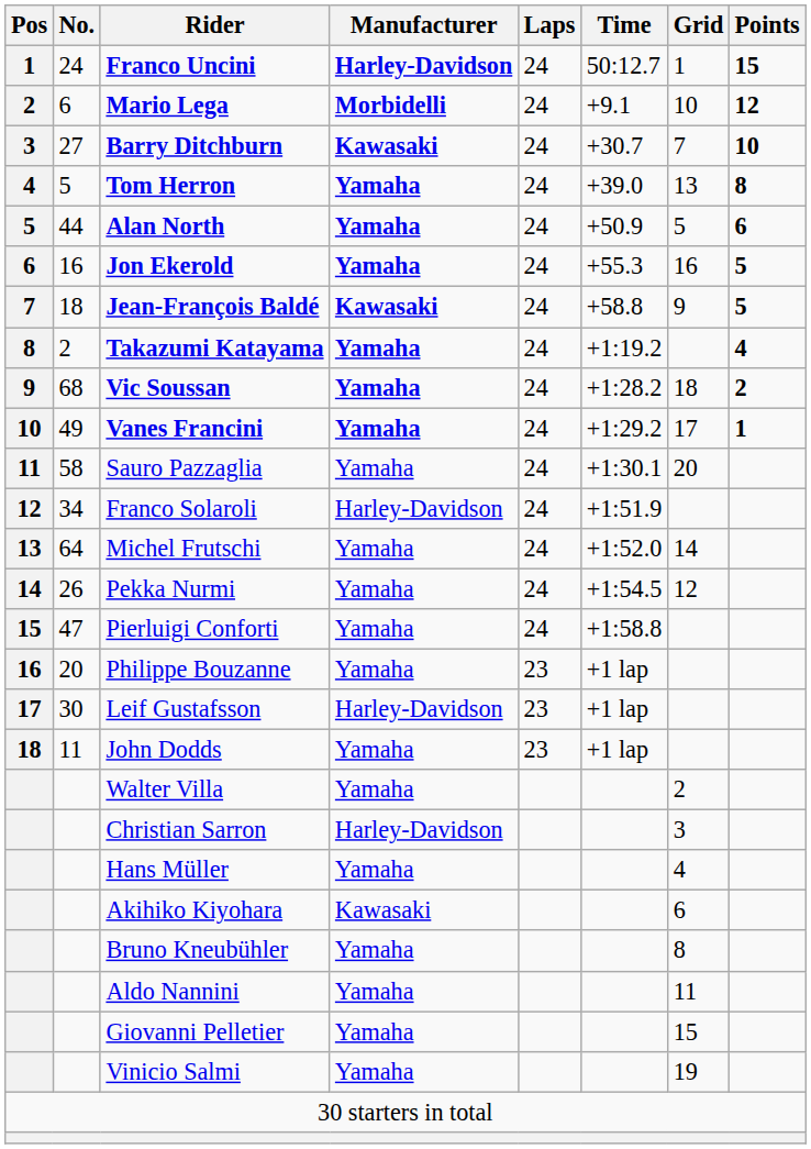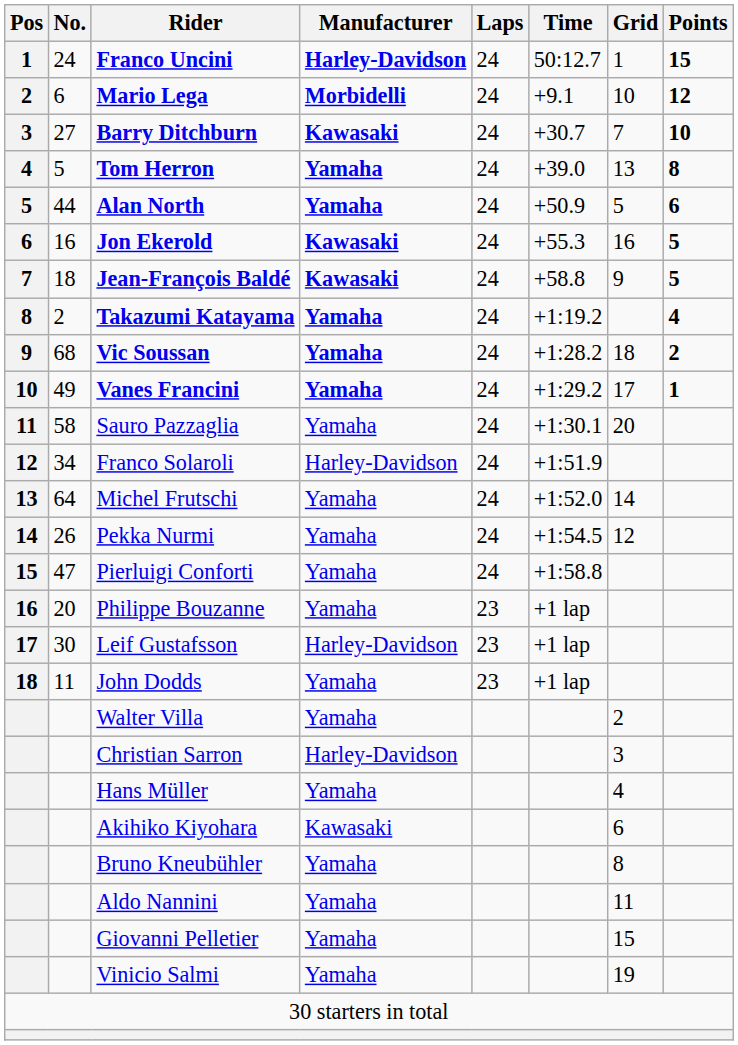 <table class="wikitable" style="font-size: 95%;">
 <tr>
 <th>Pos</th>
 <th>No.</th>
 <th>Rider</th>
 <th>Manufacturer</th>
 <th>Laps</th>
 <th>Time</th>
 <th>Grid</th>
 <th>Points</th>
 </tr>
 <tr>
 <th>1</th>
 <td>24</td>
 <td> <strong><a href='#'>Franco Uncini</a></strong></td>
 <td><strong><a href='#'>Harley-Davidson</a></strong></td>
 <td>24</td>
 <td>50:12.7</td>
 <td>1</td>
 <td><strong>15</strong></td>
 </tr>
 <tr>
 <th>2</th>
 <td>6</td>
 <td> <strong><a href='#'>Mario Lega</a></strong></td>
 <td><strong><a href='#'>Morbidelli</a></strong></td>
 <td>24</td>
 <td>+9.1</td>
 <td>10</td>
 <td><strong>12</strong></td>
 </tr>
 <tr>
 <th>3</th>
 <td>27</td>
 <td> <strong><a href='#'>Barry Ditchburn</a></strong></td>
 <td><strong><a href='#'>Kawasaki</a></strong></td>
 <td>24</td>
 <td>+30.7</td>
 <td>7</td>
 <td><strong>10</strong></td>
 </tr>
 <tr>
 <th>4</th>
 <td>5</td>
 <td> <strong><a href='#'>Tom Herron</a></strong></td>
 <td><strong><a href='#'>Yamaha</a></strong></td>
 <td>24</td>
 <td>+39.0</td>
 <td>13</td>
 <td><strong>8</strong></td>
 </tr>
 <tr>
 <th>5</th>
 <td>44</td>
 <td> <strong><a href='#'>Alan North</a></strong></td>
 <td><strong><a href='#'>Yamaha</a></strong></td>
 <td>24</td>
 <td>+50.9</td>
 <td>5</td>
 <td><strong>6</strong></td>
 </tr>
 <tr>
 <th>6</th>
 <td>16</td>
 <td> <strong><a href='#'>Jon Ekerold</a></strong></td>
-<td><strong><a href='#'>Yamaha</a></strong></td>
+<td><strong><a href='#'>Kawasaki</a></strong></td>
 <td>24</td>
 <td>+55.3</td>
 <td>16</td>
 <td><strong>5</strong></td>
 </tr>
 <tr>
 <th>7</th>
 <td>18</td>
 <td> <strong><a href='#'>Jean-François Baldé</a></strong></td>
 <td><strong><a href='#'>Kawasaki</a></strong></td>
 <td>24</td>
 <td>+58.8</td>
 <td>9</td>
 <td><strong>5</strong></td>
 </tr>
 <tr>
 <th>8</th>
 <td>2</td>
 <td> <strong><a href='#'>Takazumi Katayama</a></strong></td>
 <td><strong><a href='#'>Yamaha</a></strong></td>
 <td>24</td>
 <td>+1:19.2</td>
 <td></td>
 <td><strong>4</strong></td>
 </tr>
 <tr>
 <th>9</th>
 <td>68</td>
 <td> <strong><a href='#'>Vic Soussan</a></strong></td>
 <td><strong><a href='#'>Yamaha</a></strong></td>
 <td>24</td>
 <td>+1:28.2</td>
 <td>18</td>
 <td><strong>2</strong></td>
 </tr>
 <tr>
 <th>10</th>
 <td>49</td>
 <td> <strong><a href='#'>Vanes Francini</a></strong></td>
 <td><strong><a href='#'>Yamaha</a></strong></td>
 <td>24</td>
 <td>+1:29.2</td>
 <td>17</td>
 <td><strong>1</strong></td>
 </tr>
 <tr>
 <th>11</th>
 <td>58</td>
 <td> <a href='#'>Sauro Pazzaglia</a></td>
 <td><a href='#'>Yamaha</a></td>
 <td>24</td>
 <td>+1:30.1</td>
 <td>20</td>
 <td></td>
 </tr>
 <tr>
 <th>12</th>
 <td>34</td>
 <td> <a href='#'>Franco Solaroli</a></td>
 <td><a href='#'>Harley-Davidson</a></td>
 <td>24</td>
 <td>+1:51.9</td>
 <td></td>
 <td></td>
 </tr>
 <tr>
 <th>13</th>
 <td>64</td>
 <td> <a href='#'>Michel Frutschi</a></td>
 <td><a href='#'>Yamaha</a></td>
 <td>24</td>
 <td>+1:52.0</td>
 <td>14</td>
 <td></td>
 </tr>
 <tr>
 <th>14</th>
 <td>26</td>
 <td> <a href='#'>Pekka Nurmi</a></td>
 <td><a href='#'>Yamaha</a></td>
 <td>24</td>
 <td>+1:54.5</td>
 <td>12</td>
 <td></td>
 </tr>
 <tr>
 <th>15</th>
 <td>47</td>
 <td> <a href='#'>Pierluigi Conforti</a></td>
 <td><a href='#'>Yamaha</a></td>
 <td>24</td>
 <td>+1:58.8</td>
 <td></td>
 <td></td>
 </tr>
 <tr>
 <th>16</th>
 <td>20</td>
 <td> <a href='#'>Philippe Bouzanne</a></td>
 <td><a href='#'>Yamaha</a></td>
 <td>23</td>
 <td>+1 lap</td>
 <td></td>
 <td></td>
 </tr>
 <tr>
 <th>17</th>
 <td>30</td>
 <td> <a href='#'>Leif Gustafsson</a></td>
 <td><a href='#'>Harley-Davidson</a></td>
 <td>23</td>
 <td>+1 lap</td>
 <td></td>
 <td></td>
 </tr>
 <tr>
 <th>18</th>
 <td>11</td>
 <td> <a href='#'>John Dodds</a></td>
 <td><a href='#'>Yamaha</a></td>
 <td>23</td>
 <td>+1 lap</td>
 <td></td>
 <td></td>
 </tr>
 <tr>
 <th></th>
 <td></td>
 <td> <a href='#'>Walter Villa</a></td>
 <td><a href='#'>Yamaha</a></td>
 <td></td>
 <td></td>
 <td>2</td>
 <td></td>
 </tr>
 <tr>
 <th></th>
 <td></td>
 <td> <a href='#'>Christian Sarron</a></td>
 <td><a href='#'>Harley-Davidson</a></td>
 <td></td>
 <td></td>
 <td>3</td>
 <td></td>
 </tr>
 <tr>
 <th></th>
 <td></td>
 <td> <a href='#'>Hans Müller</a></td>
 <td><a href='#'>Yamaha</a></td>
 <td></td>
 <td></td>
 <td>4</td>
 <td></td>
 </tr>
 <tr>
 <th></th>
 <td></td>
 <td> <a href='#'>Akihiko Kiyohara</a></td>
 <td><a href='#'>Kawasaki</a></td>
 <td></td>
 <td></td>
 <td>6</td>
 <td></td>
 </tr>
 <tr>
 <th></th>
 <td></td>
 <td> <a href='#'>Bruno Kneubühler</a></td>
 <td><a href='#'>Yamaha</a></td>
 <td></td>
 <td></td>
 <td>8</td>
 <td></td>
 </tr>
 <tr>
 <th></th>
 <td></td>
 <td> <a href='#'>Aldo Nannini</a></td>
 <td><a href='#'>Yamaha</a></td>
 <td></td>
 <td></td>
 <td>11</td>
 <td></td>
 </tr>
 <tr>
 <th></th>
 <td></td>
 <td> <a href='#'>Giovanni Pelletier</a></td>
 <td><a href='#'>Yamaha</a></td>
 <td></td>
 <td></td>
 <td>15</td>
 <td></td>
 </tr>
 <tr>
 <th></th>
 <td></td>
 <td> <a href='#'>Vinicio Salmi</a></td>
 <td><a href='#'>Yamaha</a></td>
 <td></td>
 <td></td>
 <td>19</td>
 <td></td>
 </tr>
 <tr>
 <td colspan=8 align=center>30 starters in total</td>
 </tr>
 <tr>
 <th colspan=8></th>
 </tr>
 </table>
